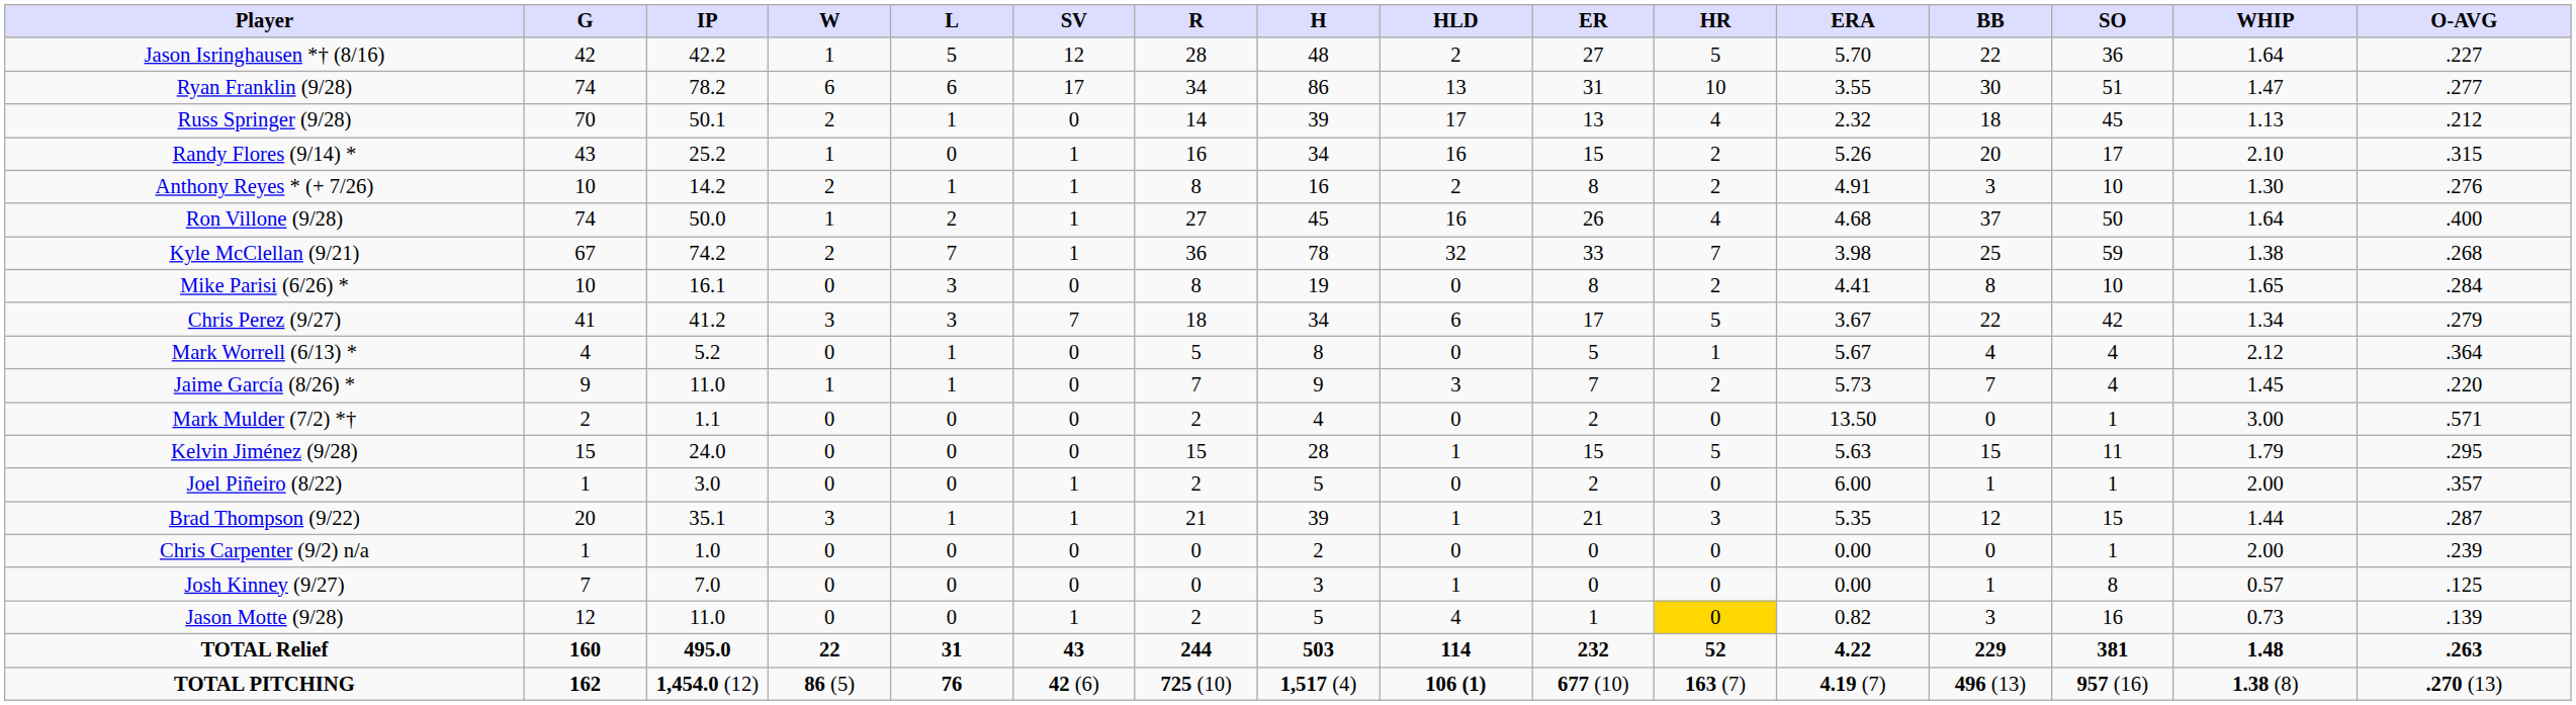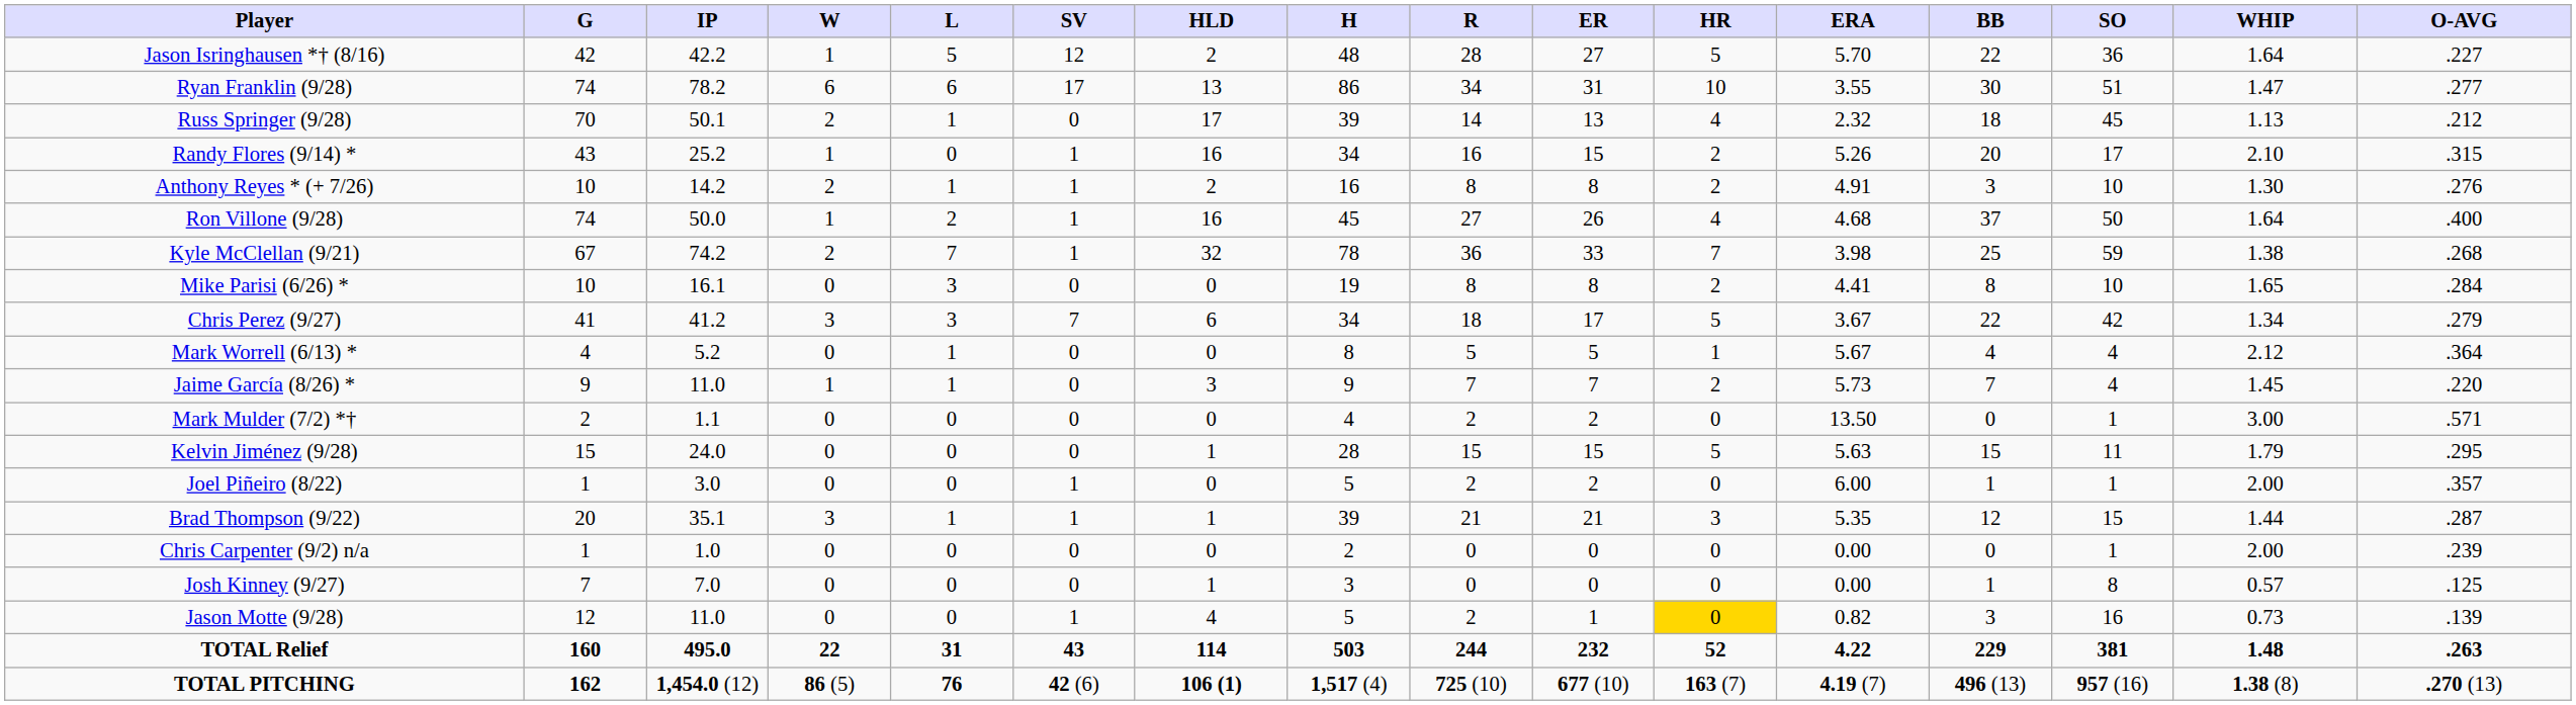 <table class="wikitable sortable">
 <tr>
 <th style="background:#ddf; width:17%;">Player</th>
 <th style="background:#ddf; width:4%;">G</th>
 <th style="background:#ddf; width:4%;">IP</th>
 <th style="background:#ddf; width:4%;">W</th>
 <th style="background:#ddf; width:4%;">L</th>
 <th style="background:#ddf; width:4%;">SV</th>
+<th style="background:#ddf; width:5%;">HLD</th>
+<th style="background:#ddf; width:4%;">H</th>
 <th style="background:#ddf; width:4%;">R</th>
-<th style="background:#ddf; width:4%;">H</th>
-<th style="background:#ddf; width:5%;">HLD</th>
 <th style="background:#ddf; width:4%;">ER</th>
 <th style="background:#ddf; width:4%;">HR</th>
 <th style="background:#ddf; width:5%;">ERA</th>
 <th style="background:#ddf; width:4%;">BB</th>
 <th style="background:#ddf; width:4%;">SO</th>
 <th style="background:#ddf; width:6%;">WHIP</th>
 <th style="background:#ddf; width:7%;">O-AVG</th>
 </tr>
 <tr style="text-align:center;">
 <td><a href='#'>Jason Isringhausen</a> *† (8/16)</td>
 <td>42</td>
 <td>42.2</td>
 <td>1</td>
 <td>5</td>
 <td>12</td>
+<td>2</td>
+<td>48</td>
 <td>28</td>
-<td>48</td>
-<td>2</td>
 <td>27</td>
 <td>5</td>
 <td>5.70</td>
 <td>22</td>
 <td>36</td>
 <td>1.64</td>
 <td>.227</td>
 </tr>
 <tr style="text-align:center;">
 <td><a href='#'>Ryan Franklin</a> (9/28)</td>
 <td>74</td>
 <td>78.2</td>
 <td>6</td>
 <td>6</td>
 <td>17</td>
+<td>13</td>
+<td>86</td>
 <td>34</td>
-<td>86</td>
-<td>13</td>
 <td>31</td>
 <td>10</td>
 <td>3.55</td>
 <td>30</td>
 <td>51</td>
 <td>1.47</td>
 <td>.277</td>
 </tr>
 <tr style="text-align:center;">
 <td><a href='#'>Russ Springer</a> (9/28)</td>
 <td>70</td>
 <td>50.1</td>
 <td>2</td>
 <td>1</td>
 <td>0</td>
+<td>17</td>
+<td>39</td>
 <td>14</td>
-<td>39</td>
-<td>17</td>
 <td>13</td>
 <td>4</td>
 <td>2.32</td>
 <td>18</td>
 <td>45</td>
 <td>1.13</td>
 <td>.212</td>
 </tr>
 <tr style="text-align:center;">
 <td><a href='#'>Randy Flores</a> (9/14) *</td>
 <td>43</td>
 <td>25.2</td>
 <td>1</td>
 <td>0</td>
 <td>1</td>
 <td>16</td>
 <td>34</td>
 <td>16</td>
 <td>15</td>
 <td>2</td>
 <td>5.26</td>
 <td>20</td>
 <td>17</td>
 <td>2.10</td>
 <td>.315</td>
 </tr>
 <tr style="text-align:center;">
 <td><a href='#'>Anthony Reyes</a> * (+ 7/26)</td>
 <td>10</td>
 <td>14.2</td>
 <td>2</td>
 <td>1</td>
 <td>1</td>
+<td>2</td>
+<td>16</td>
 <td>8</td>
-<td>16</td>
-<td>2</td>
 <td>8</td>
 <td>2</td>
 <td>4.91</td>
 <td>3</td>
 <td>10</td>
 <td>1.30</td>
 <td>.276</td>
 </tr>
 <tr style="text-align:center;">
 <td><a href='#'>Ron Villone</a> (9/28)</td>
 <td>74</td>
 <td>50.0</td>
 <td>1</td>
 <td>2</td>
 <td>1</td>
+<td>16</td>
+<td>45</td>
 <td>27</td>
-<td>45</td>
-<td>16</td>
 <td>26</td>
 <td>4</td>
 <td>4.68</td>
 <td>37</td>
 <td>50</td>
 <td>1.64</td>
 <td>.400</td>
 </tr>
 <tr style="text-align:center;">
 <td><a href='#'>Kyle McClellan</a> (9/21)</td>
 <td>67</td>
 <td>74.2</td>
 <td>2</td>
 <td>7</td>
 <td>1</td>
+<td>32</td>
+<td>78</td>
 <td>36</td>
-<td>78</td>
-<td>32</td>
 <td>33</td>
 <td>7</td>
 <td>3.98</td>
 <td>25</td>
 <td>59</td>
 <td>1.38</td>
 <td>.268</td>
 </tr>
 <tr style="text-align:center;">
 <td><a href='#'>Mike Parisi</a> (6/26) *</td>
 <td>10</td>
 <td>16.1</td>
 <td>0</td>
 <td>3</td>
 <td>0</td>
+<td>0</td>
+<td>19</td>
 <td>8</td>
-<td>19</td>
-<td>0</td>
 <td>8</td>
 <td>2</td>
 <td>4.41</td>
 <td>8</td>
 <td>10</td>
 <td>1.65</td>
 <td>.284</td>
 </tr>
 <tr style="text-align:center;">
 <td><a href='#'>Chris Perez</a> (9/27)</td>
 <td>41</td>
 <td>41.2</td>
 <td>3</td>
 <td>3</td>
 <td>7</td>
+<td>6</td>
+<td>34</td>
 <td>18</td>
-<td>34</td>
-<td>6</td>
 <td>17</td>
 <td>5</td>
 <td>3.67</td>
 <td>22</td>
 <td>42</td>
 <td>1.34</td>
 <td>.279</td>
 </tr>
 <tr style="text-align:center;">
 <td><a href='#'>Mark Worrell</a> (6/13) *</td>
 <td>4</td>
 <td>5.2</td>
 <td>0</td>
 <td>1</td>
 <td>0</td>
+<td>0</td>
+<td>8</td>
 <td>5</td>
-<td>8</td>
-<td>0</td>
 <td>5</td>
 <td>1</td>
 <td>5.67</td>
 <td>4</td>
 <td>4</td>
 <td>2.12</td>
 <td>.364</td>
 </tr>
 <tr style="text-align:center;">
 <td><a href='#'>Jaime García</a> (8/26) *</td>
 <td>9</td>
 <td>11.0</td>
 <td>1</td>
 <td>1</td>
 <td>0</td>
+<td>3</td>
+<td>9</td>
 <td>7</td>
-<td>9</td>
-<td>3</td>
 <td>7</td>
 <td>2</td>
 <td>5.73</td>
 <td>7</td>
 <td>4</td>
 <td>1.45</td>
 <td>.220</td>
 </tr>
 <tr style="text-align:center;">
 <td><a href='#'>Mark Mulder</a> (7/2) *†</td>
 <td>2</td>
 <td>1.1</td>
 <td>0</td>
 <td>0</td>
 <td>0</td>
+<td>0</td>
+<td>4</td>
 <td>2</td>
-<td>4</td>
-<td>0</td>
 <td>2</td>
 <td>0</td>
 <td>13.50</td>
 <td>0</td>
 <td>1</td>
 <td>3.00</td>
 <td>.571</td>
 </tr>
 <tr style="text-align:center;">
 <td><a href='#'>Kelvin Jiménez</a> (9/28)</td>
 <td>15</td>
 <td>24.0</td>
 <td>0</td>
 <td>0</td>
 <td>0</td>
+<td>1</td>
+<td>28</td>
 <td>15</td>
-<td>28</td>
-<td>1</td>
 <td>15</td>
 <td>5</td>
 <td>5.63</td>
 <td>15</td>
 <td>11</td>
 <td>1.79</td>
 <td>.295</td>
 </tr>
 <tr style="text-align:center;">
 <td><a href='#'>Joel Piñeiro</a> (8/22)</td>
 <td>1</td>
 <td>3.0</td>
 <td>0</td>
 <td>0</td>
 <td>1</td>
+<td>0</td>
+<td>5</td>
 <td>2</td>
-<td>5</td>
-<td>0</td>
 <td>2</td>
 <td>0</td>
 <td>6.00</td>
 <td>1</td>
 <td>1</td>
 <td>2.00</td>
 <td>.357</td>
 </tr>
 <tr style="text-align:center;">
 <td><a href='#'>Brad Thompson</a> (9/22)</td>
 <td>20</td>
 <td>35.1</td>
 <td>3</td>
 <td>1</td>
 <td>1</td>
+<td>1</td>
+<td>39</td>
 <td>21</td>
-<td>39</td>
-<td>1</td>
 <td>21</td>
 <td>3</td>
 <td>5.35</td>
 <td>12</td>
 <td>15</td>
 <td>1.44</td>
 <td>.287</td>
 </tr>
 <tr style="text-align:center;">
 <td><a href='#'>Chris Carpenter</a> (9/2) n/a</td>
 <td>1</td>
 <td>1.0</td>
 <td>0</td>
 <td>0</td>
 <td>0</td>
 <td>0</td>
 <td>2</td>
 <td>0</td>
 <td>0</td>
 <td>0</td>
 <td>0.00</td>
 <td>0</td>
 <td>1</td>
 <td>2.00</td>
 <td>.239</td>
 </tr>
 <tr style="text-align:center;">
 <td><a href='#'>Josh Kinney</a> (9/27)</td>
 <td>7</td>
 <td>7.0</td>
 <td>0</td>
 <td>0</td>
 <td>0</td>
+<td>1</td>
+<td>3</td>
 <td>0</td>
-<td>3</td>
-<td>1</td>
 <td>0</td>
 <td>0</td>
 <td>0.00</td>
 <td>1</td>
 <td>8</td>
 <td>0.57</td>
 <td>.125</td>
 </tr>
 <tr style="text-align:center;">
 <td><a href='#'>Jason Motte</a> (9/28)</td>
 <td>12</td>
 <td>11.0</td>
 <td>0</td>
 <td>0</td>
 <td>1</td>
+<td>4</td>
+<td>5</td>
 <td>2</td>
-<td>5</td>
-<td>4</td>
 <td>1</td>
 <td style="background: gold;">0</td>
 <td>0.82</td>
 <td>3</td>
 <td>16</td>
 <td>0.73</td>
 <td>.139</td>
 </tr>
 <tr style="text-align:center;">
 <td><strong>TOTAL Relief</strong></td>
 <td><strong>160</strong></td>
 <td><strong>495.0</strong></td>
 <td><strong>22</strong></td>
 <td><strong>31</strong></td>
 <td><strong>43</strong></td>
+<td><strong>114</strong></td>
+<td><strong>503</strong></td>
 <td><strong>244</strong></td>
-<td><strong>503</strong></td>
-<td><strong>114</strong></td>
 <td><strong>232</strong></td>
 <td><strong>52</strong></td>
 <td><strong>4.22</strong></td>
 <td><strong>229</strong></td>
 <td><strong>381</strong></td>
 <td><strong>1.48</strong></td>
 <td><strong>.263</strong></td>
 </tr>
 <tr style="text-align:center;">
 <td><strong>TOTAL PITCHING</strong></td>
 <td><strong>162</strong></td>
 <td><strong>1,454.0</strong> (12)</td>
 <td><strong>86</strong> (5)</td>
 <td><strong>76</strong></td>
 <td><strong>42</strong> (6)</td>
+<td><strong>106 (1)</strong></td>
+<td><strong>1,517</strong> (4)</td>
 <td><strong>725</strong> (10)</td>
-<td><strong>1,517</strong> (4)</td>
-<td><strong>106 (1)</strong></td>
 <td><strong>677</strong> (10)</td>
 <td><strong>163</strong> (7)</td>
 <td><strong>4.19</strong> (7)</td>
 <td><strong>496</strong> (13)</td>
 <td><strong>957</strong> (16)</td>
 <td><strong>1.38</strong> (8)</td>
 <td><strong>.270</strong> (13)<br></td>
 </tr>
 </table>
